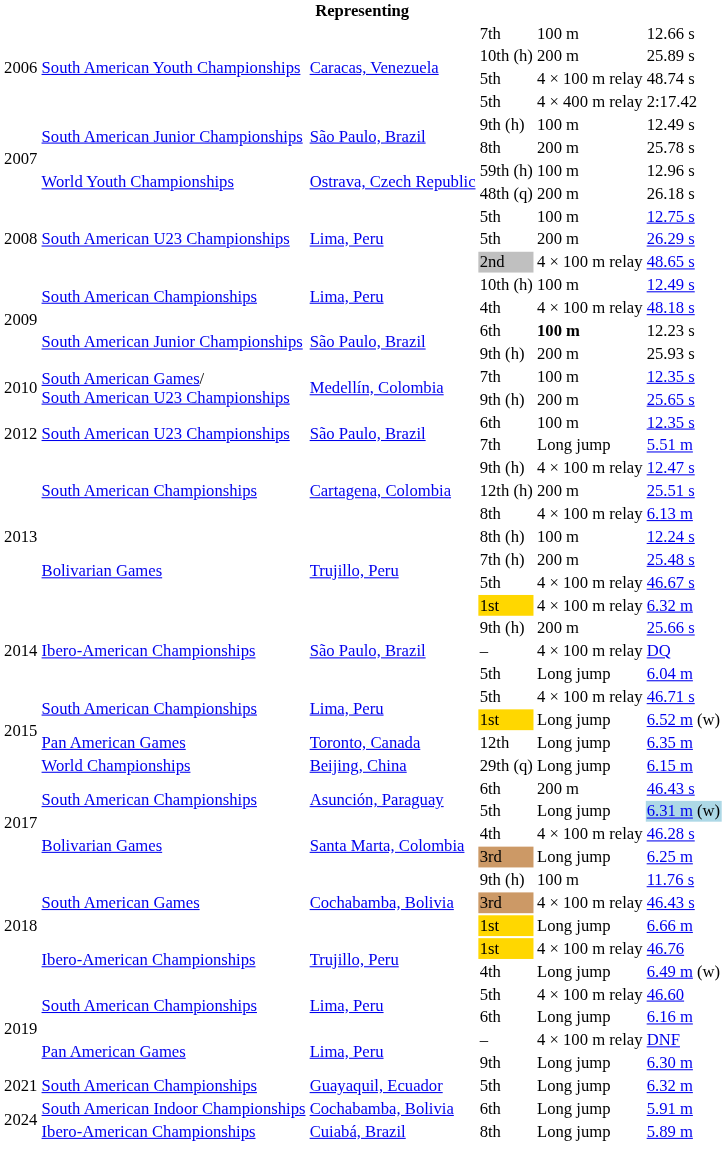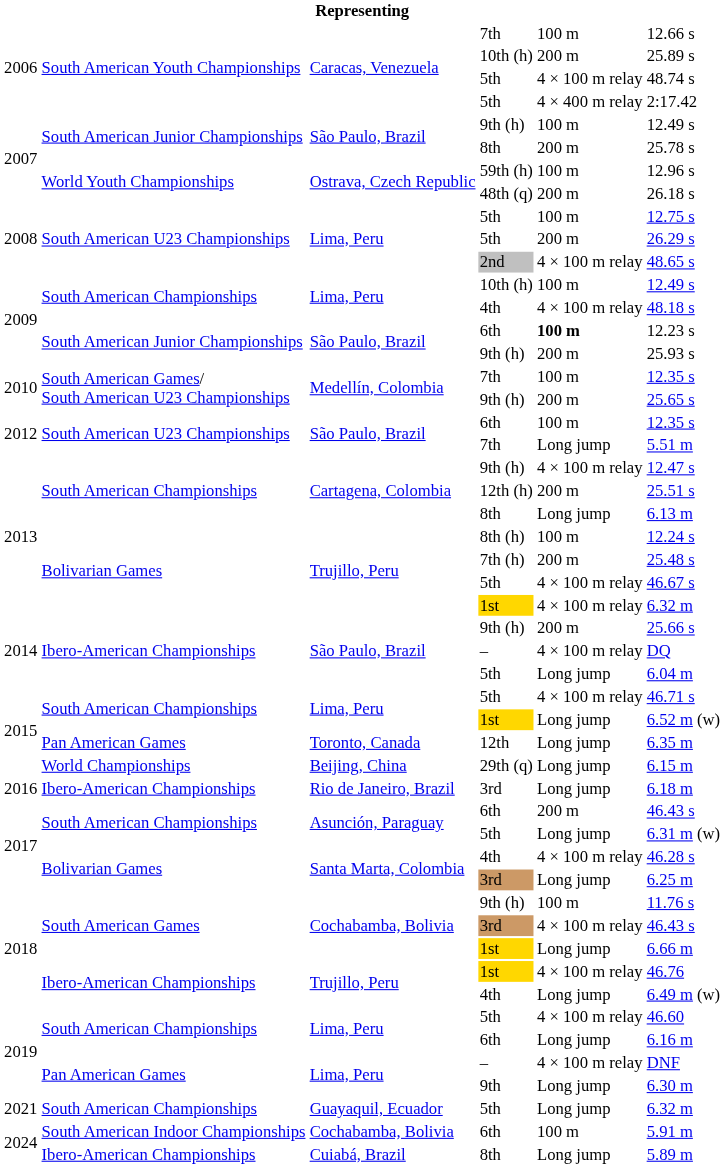 <table>
 <tr>
 <th colspan="6">Representing </th>
 </tr>
 <tr>
 <td rowspan=4>2006</td>
 <td rowspan=4><a href='#'>South American Youth Championships</a></td>
 <td rowspan=4><a href='#'>Caracas, Venezuela</a></td>
 <td>7th</td>
 <td>100 m</td>
 <td>12.66 s</td>
 </tr>
 <tr>
 <td>10th (h)</td>
 <td>200 m</td>
 <td>25.89 s</td>
 </tr>
 <tr>
 <td>5th</td>
 <td>4 × 100 m relay</td>
 <td>48.74 s</td>
 </tr>
 <tr>
 <td>5th</td>
 <td>4 × 400 m relay</td>
 <td>2:17.42</td>
 </tr>
 <tr>
 <td rowspan=4>2007</td>
 <td rowspan=2><a href='#'>South American Junior Championships</a></td>
 <td rowspan=2><a href='#'>São Paulo, Brazil</a></td>
 <td>9th (h)</td>
 <td>100 m</td>
 <td>12.49 s</td>
 </tr>
 <tr>
 <td>8th</td>
 <td>200 m</td>
 <td>25.78 s</td>
 </tr>
 <tr>
 <td rowspan=2><a href='#'>World Youth Championships</a></td>
 <td rowspan=2><a href='#'>Ostrava, Czech Republic</a></td>
 <td>59th (h)</td>
 <td>100 m</td>
 <td>12.96 s</td>
 </tr>
 <tr>
 <td>48th (q)</td>
 <td>200 m</td>
 <td>26.18 s</td>
 </tr>
 <tr>
 <td rowspan=3>2008</td>
 <td rowspan=3><a href='#'>South American U23 Championships</a></td>
 <td rowspan=3><a href='#'>Lima, Peru</a></td>
 <td>5th</td>
 <td>100 m</td>
 <td><a href='#'>12.75 s</a></td>
 </tr>
 <tr>
 <td>5th</td>
 <td>200 m</td>
 <td><a href='#'>26.29 s</a></td>
 </tr>
 <tr>
 <td bgcolor=silver>2nd</td>
 <td>4 × 100 m relay</td>
 <td><a href='#'>48.65 s</a></td>
 </tr>
 <tr>
 <td rowspan=4>2009</td>
 <td rowspan=2><a href='#'>South American Championships</a></td>
 <td rowspan=2><a href='#'>Lima, Peru</a></td>
 <td>10th (h)</td>
 <td>100 m</td>
 <td><a href='#'>12.49 s</a></td>
 </tr>
 <tr>
 <td>4th</td>
 <td>4 × 100 m relay</td>
 <td><a href='#'>48.18 s</a></td>
 </tr>
 <tr>
 <td rowspan=2><a href='#'>South American Junior Championships</a></td>
 <td rowspan=2><a href='#'>São Paulo, Brazil</a></td>
 <td>6th</td>
 <td><strong>100 m</strong></td>
 <td>12.23 s</td>
 </tr>
 <tr>
 <td>9th (h)</td>
 <td>200 m</td>
 <td>25.93 s</td>
 </tr>
 <tr>
 <td rowspan=2>2010</td>
 <td rowspan=2><a href='#'>South American Games</a>/<br><a href='#'>South American U23 Championships</a></td>
 <td rowspan=2><a href='#'>Medellín, Colombia</a></td>
 <td>7th</td>
 <td>100 m</td>
 <td><a href='#'>12.35 s</a></td>
 </tr>
 <tr>
 <td>9th (h)</td>
 <td>200 m</td>
 <td><a href='#'>25.65 s</a></td>
 </tr>
 <tr>
 <td rowspan=2>2012</td>
 <td rowspan=2><a href='#'>South American U23 Championships</a></td>
 <td rowspan=2><a href='#'>São Paulo, Brazil</a></td>
 <td>6th</td>
 <td>100 m</td>
 <td><a href='#'>12.35 s</a></td>
 </tr>
 <tr>
 <td>7th</td>
 <td>Long jump</td>
 <td><a href='#'>5.51 m</a></td>
 </tr>
 <tr>
 <td rowspan=7>2013</td>
 <td rowspan=3><a href='#'>South American Championships</a></td>
 <td rowspan=3><a href='#'>Cartagena, Colombia</a></td>
 <td>9th (h)</td>
 <td>4 × 100 m relay</td>
 <td><a href='#'>12.47 s</a></td>
 </tr>
 <tr>
 <td>12th (h)</td>
 <td>200 m</td>
 <td><a href='#'>25.51 s</a></td>
 </tr>
 <tr>
 <td>8th</td>
-<td>4 × 100 m relay</td>
+<td>Long jump</td>
 <td><a href='#'>6.13 m</a></td>
 </tr>
 <tr>
 <td rowspan=4><a href='#'>Bolivarian Games</a></td>
 <td rowspan=4><a href='#'>Trujillo, Peru</a></td>
 <td>8th (h)</td>
 <td>100 m</td>
 <td><a href='#'>12.24 s</a></td>
 </tr>
 <tr>
 <td>7th (h)</td>
 <td>200 m</td>
 <td><a href='#'>25.48 s</a></td>
 </tr>
 <tr>
 <td>5th</td>
 <td>4 × 100 m relay</td>
 <td><a href='#'>46.67 s</a></td>
 </tr>
 <tr>
 <td bgcolor=gold>1st</td>
 <td>4 × 100 m relay</td>
 <td><a href='#'>6.32 m</a></td>
 </tr>
 <tr>
 <td rowspan=3>2014</td>
 <td rowspan=3><a href='#'>Ibero-American Championships</a></td>
 <td rowspan=3><a href='#'>São Paulo, Brazil</a></td>
 <td>9th (h)</td>
 <td>200 m</td>
 <td><a href='#'>25.66 s</a></td>
 </tr>
 <tr>
 <td>–</td>
 <td>4 × 100 m relay</td>
 <td><a href='#'>DQ</a></td>
 </tr>
 <tr>
 <td>5th</td>
 <td>Long jump</td>
 <td><a href='#'>6.04 m</a></td>
 </tr>
 <tr>
 <td rowspan=4>2015</td>
 <td rowspan=2><a href='#'>South American Championships</a></td>
 <td rowspan=2><a href='#'>Lima, Peru</a></td>
 <td>5th</td>
 <td>4 × 100 m relay</td>
 <td><a href='#'>46.71 s</a></td>
 </tr>
 <tr>
 <td bgcolor=gold>1st</td>
 <td>Long jump</td>
 <td><a href='#'>6.52 m</a> (w)</td>
 </tr>
 <tr>
 <td><a href='#'>Pan American Games</a></td>
 <td><a href='#'>Toronto, Canada</a></td>
 <td>12th</td>
 <td>Long jump</td>
 <td><a href='#'>6.35 m</a></td>
 </tr>
 <tr>
 <td><a href='#'>World Championships</a></td>
 <td><a href='#'>Beijing, China</a></td>
 <td>29th (q)</td>
 <td>Long jump</td>
 <td><a href='#'>6.15 m</a></td>
 </tr>
 <tr>
+<td>2016</td>
+<td><a href='#'>Ibero-American Championships</a></td>
+<td><a href='#'>Rio de Janeiro, Brazil</a></td>
+<td>3rd</td>
+<td>Long jump</td>
+<td><a href='#'>6.18 m</a></td>
+</tr>
+<tr>
 <td rowspan=4>2017</td>
 <td rowspan=2><a href='#'>South American Championships</a></td>
 <td rowspan=2><a href='#'>Asunción, Paraguay</a></td>
 <td>6th</td>
 <td>200 m</td>
 <td><a href='#'>46.43 s</a></td>
 </tr>
 <tr>
 <td>5th</td>
 <td>Long jump</td>
-<td style="background: lightblue;"><a href='#'>6.31 m</a> (w)</td>
+<td><a href='#'>6.31 m</a> (w)</td>
 </tr>
 <tr>
 <td rowspan=2><a href='#'>Bolivarian Games</a></td>
 <td rowspan=2><a href='#'>Santa Marta, Colombia</a></td>
 <td>4th</td>
 <td>4 × 100 m relay</td>
 <td><a href='#'>46.28 s</a></td>
 </tr>
 <tr>
 <td bgcolor=cc9966>3rd</td>
 <td>Long jump</td>
 <td><a href='#'>6.25 m</a></td>
 </tr>
 <tr>
 <td rowspan=5>2018</td>
 <td rowspan=3><a href='#'>South American Games</a></td>
 <td rowspan=3><a href='#'>Cochabamba, Bolivia</a></td>
 <td>9th (h)</td>
 <td>100 m</td>
 <td><a href='#'>11.76 s</a></td>
 </tr>
 <tr>
 <td bgcolor=cc9966>3rd</td>
 <td>4 × 100 m relay</td>
 <td><a href='#'>46.43 s</a></td>
 </tr>
 <tr>
 <td bgcolor=gold>1st</td>
 <td>Long jump</td>
 <td><a href='#'>6.66 m</a></td>
 </tr>
 <tr>
 <td rowspan=2><a href='#'>Ibero-American Championships</a></td>
 <td rowspan=2><a href='#'>Trujillo, Peru</a></td>
 <td bgcolor=gold>1st</td>
 <td>4 × 100 m relay</td>
 <td><a href='#'>46.76</a></td>
 </tr>
 <tr>
 <td>4th</td>
 <td>Long jump</td>
 <td><a href='#'>6.49 m</a> (w)</td>
 </tr>
 <tr>
 <td rowspan=4>2019</td>
 <td rowspan=2><a href='#'>South American Championships</a></td>
 <td rowspan=2><a href='#'>Lima, Peru</a></td>
 <td>5th</td>
 <td>4 × 100 m relay</td>
 <td><a href='#'>46.60</a></td>
 </tr>
 <tr>
 <td>6th</td>
 <td>Long jump</td>
 <td><a href='#'>6.16 m</a></td>
 </tr>
 <tr>
 <td rowspan=2><a href='#'>Pan American Games</a></td>
 <td rowspan=2><a href='#'>Lima, Peru</a></td>
 <td>–</td>
 <td>4 × 100 m relay</td>
 <td><a href='#'>DNF</a></td>
 </tr>
 <tr>
 <td>9th</td>
 <td>Long jump</td>
 <td><a href='#'>6.30 m</a></td>
 </tr>
 <tr>
 <td>2021</td>
 <td><a href='#'>South American Championships</a></td>
 <td><a href='#'>Guayaquil, Ecuador</a></td>
 <td>5th</td>
 <td>Long jump</td>
 <td><a href='#'>6.32 m</a></td>
 </tr>
 <tr>
 <td rowspan=2>2024</td>
 <td><a href='#'>South American Indoor Championships</a></td>
 <td><a href='#'>Cochabamba, Bolivia</a></td>
 <td>6th</td>
-<td>Long jump</td>
+<td>100 m</td>
 <td><a href='#'>5.91 m</a></td>
 </tr>
 <tr>
 <td><a href='#'>Ibero-American Championships</a></td>
 <td><a href='#'>Cuiabá, Brazil</a></td>
 <td>8th</td>
 <td>Long jump</td>
 <td><a href='#'>5.89 m</a></td>
 </tr>
 </table>
